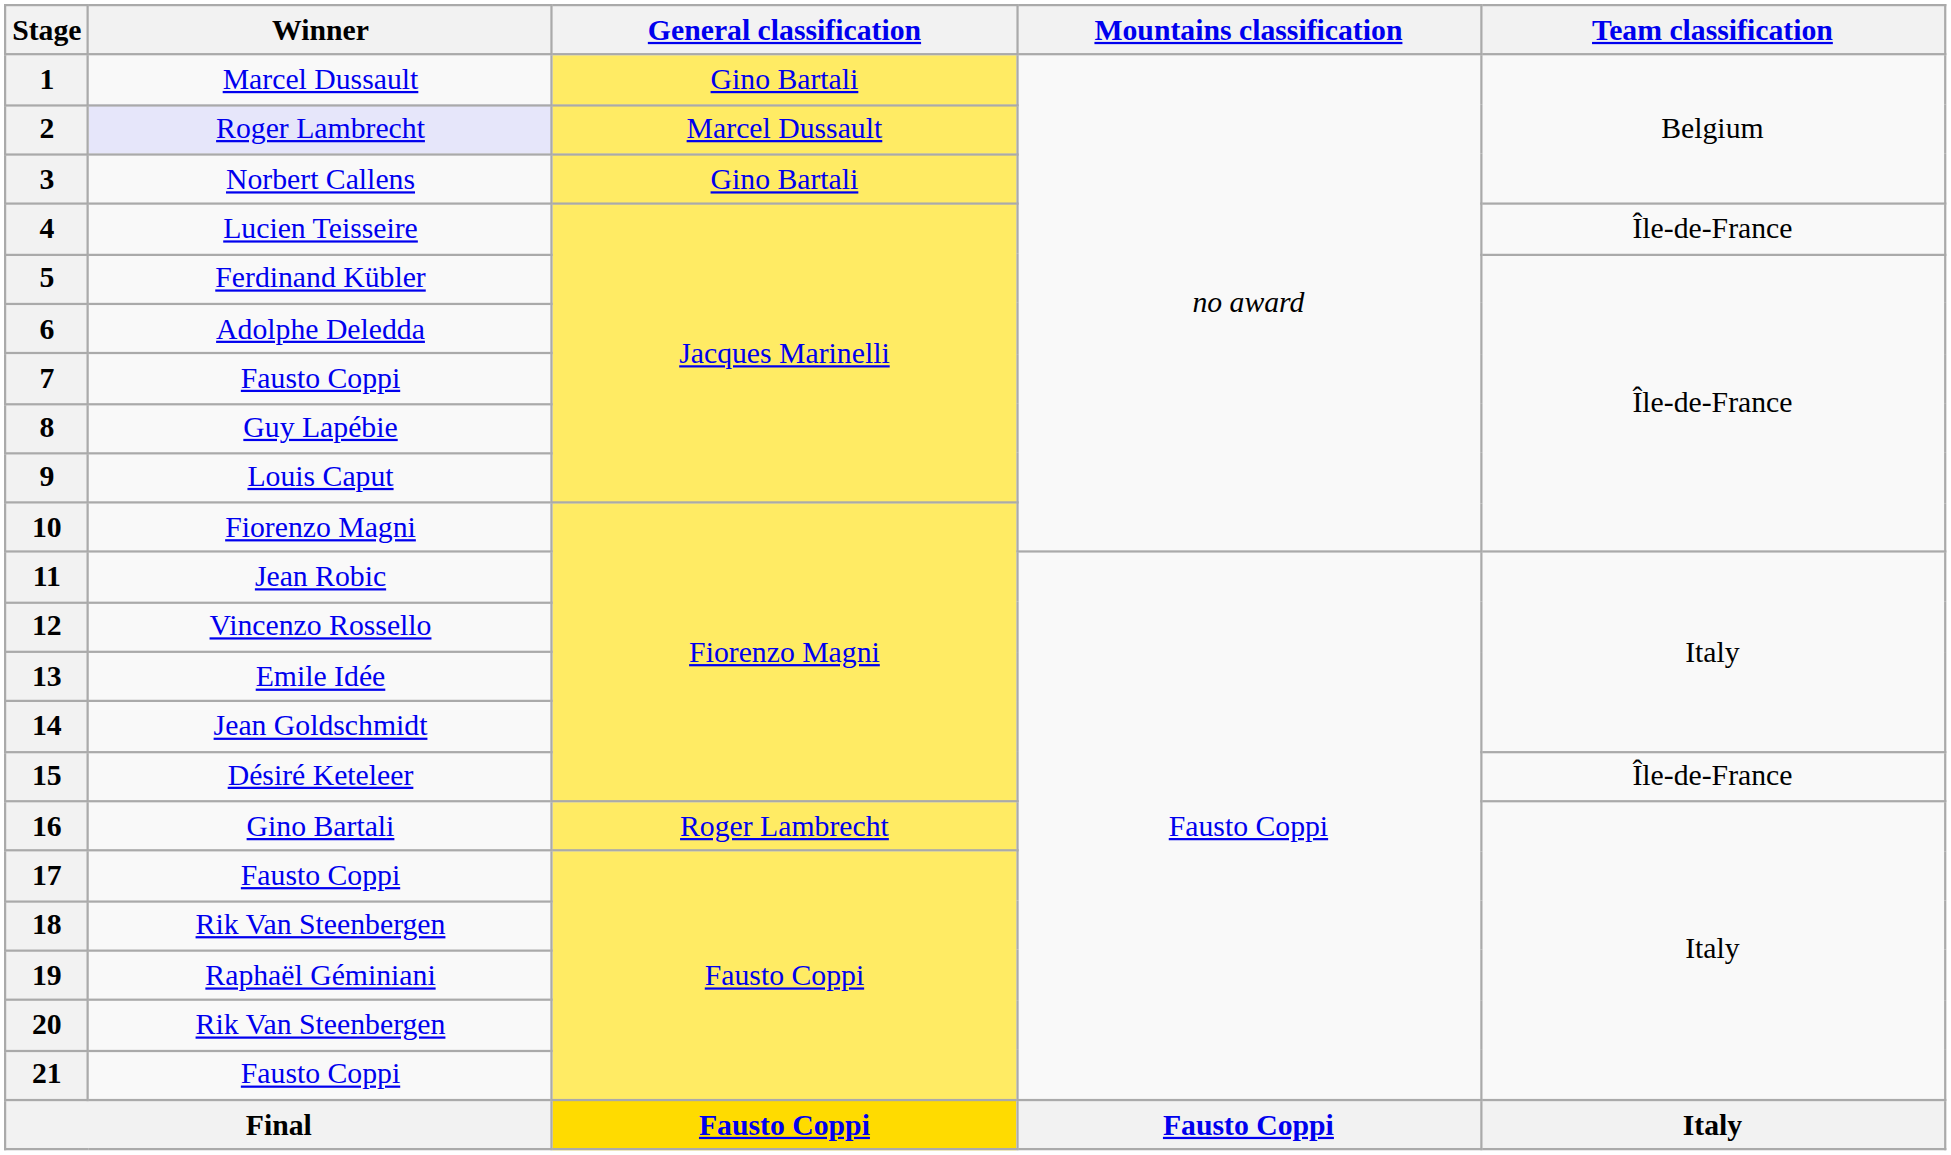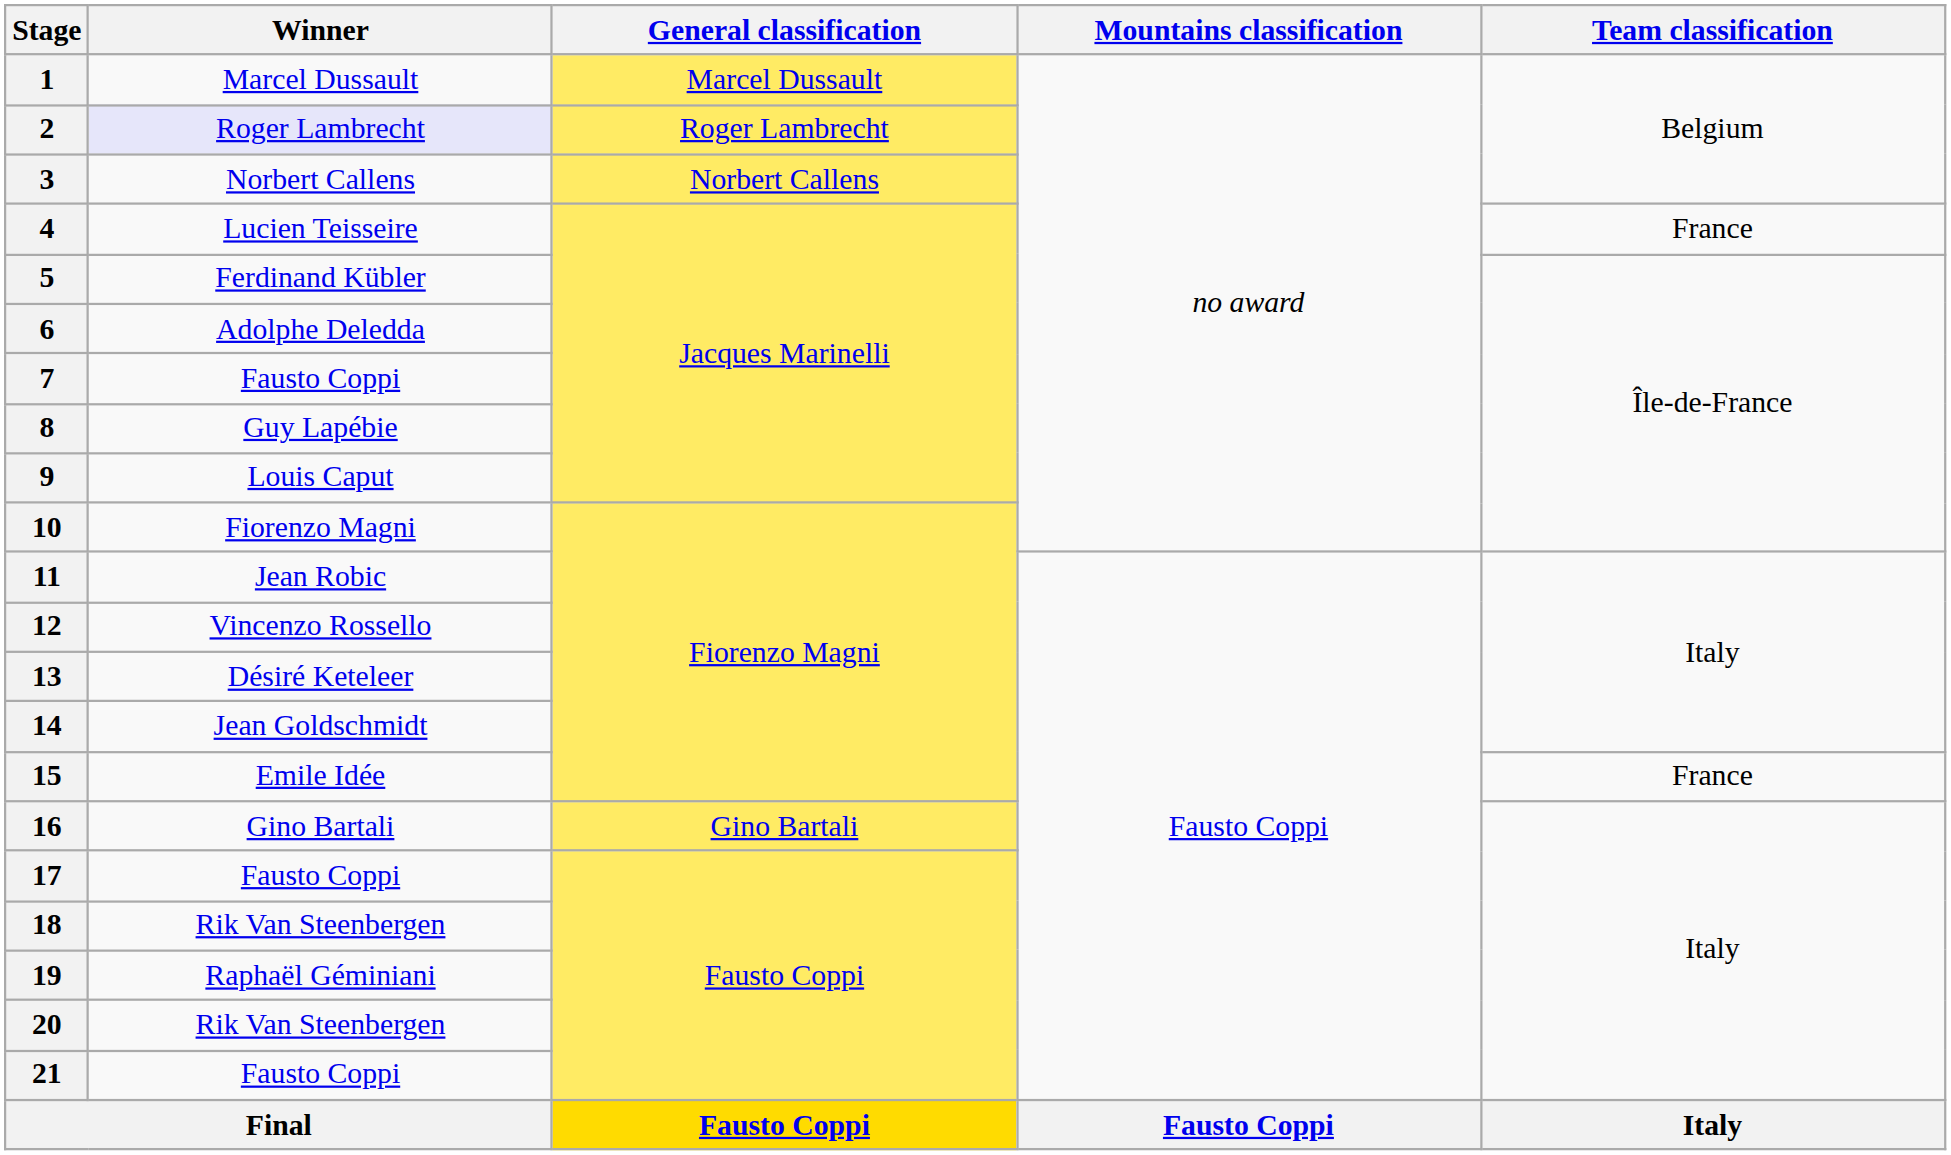 <table class="wikitable" style="text-align:center; font-size:smaller; clear:both;">
 <tr>
 <th scope="col" style="width:1%;">Stage</th>
 <th scope="col" style="width:24%;">Winner</th>
 <th scope="col" style="width:24%;"><a href='#'>General classification</a><br></th>
 <th scope="col" style="width:24%;"><a href='#'>Mountains classification</a></th>
 <th scope="col" style="width:24%;"><a href='#'>Team classification</a></th>
 </tr>
 <tr>
 <th scope="row">1</th>
 <td><a href='#'>Marcel Dussault</a></td>
-<td style="background:#FFEB64;"><a href='#'>Gino Bartali</a></td>
+<td style="background:#FFEB64;"><a href='#'>Marcel Dussault</a></td>
 <td rowspan="10"><em>no award</em></td>
 <td rowspan="3">Belgium</td>
 </tr>
 <tr>
 <th scope="row">2</th>
 <td style="background: lavender;"><a href='#'>Roger Lambrecht</a></td>
-<td style="background:#FFEB64;"><a href='#'>Marcel Dussault</a></td>
+<td style="background:#FFEB64;"><a href='#'>Roger Lambrecht</a></td>
 </tr>
 <tr>
 <th scope="row">3</th>
 <td><a href='#'>Norbert Callens</a></td>
-<td style="background:#FFEB64;"><a href='#'>Gino Bartali</a></td>
+<td style="background:#FFEB64;"><a href='#'>Norbert Callens</a></td>
 </tr>
 <tr>
 <th scope="row">4</th>
 <td><a href='#'>Lucien Teisseire</a></td>
 <td style="background:#FFEB64;" rowspan="6"><a href='#'>Jacques Marinelli</a></td>
-<td>Île-de-France</td>
+<td>France</td>
 </tr>
 <tr>
 <th scope="row">5</th>
 <td><a href='#'>Ferdinand Kübler</a></td>
 <td rowspan="6">Île-de-France</td>
 </tr>
 <tr>
 <th scope="row">6</th>
 <td><a href='#'>Adolphe Deledda</a></td>
 </tr>
 <tr>
 <th scope="row">7</th>
 <td><a href='#'>Fausto Coppi</a></td>
 </tr>
 <tr>
 <th scope="row">8</th>
 <td><a href='#'>Guy Lapébie</a></td>
 </tr>
 <tr>
 <th scope="row">9</th>
 <td><a href='#'>Louis Caput</a></td>
 </tr>
 <tr>
 <th scope="row">10</th>
 <td><a href='#'>Fiorenzo Magni</a></td>
 <td style="background:#FFEB64;" rowspan="6"><a href='#'>Fiorenzo Magni</a></td>
 </tr>
 <tr>
 <th scope="row">11</th>
 <td><a href='#'>Jean Robic</a></td>
 <td rowspan="11"><a href='#'>Fausto Coppi</a></td>
 <td rowspan="4">Italy</td>
 </tr>
 <tr>
 <th scope="row">12</th>
 <td><a href='#'>Vincenzo Rossello</a></td>
 </tr>
 <tr>
 <th scope="row">13</th>
-<td><a href='#'>Emile Idée</a></td>
+<td><a href='#'>Désiré Keteleer</a></td>
 </tr>
 <tr>
 <th scope="row">14</th>
 <td><a href='#'>Jean Goldschmidt</a></td>
 </tr>
 <tr>
 <th scope="row">15</th>
-<td><a href='#'>Désiré Keteleer</a></td>
-<td>Île-de-France</td>
+<td><a href='#'>Emile Idée</a></td>
+<td>France</td>
 </tr>
 <tr>
 <th scope="row">16</th>
 <td><a href='#'>Gino Bartali</a></td>
-<td style="background:#FFEB64;"><a href='#'>Roger Lambrecht</a></td>
+<td style="background:#FFEB64;"><a href='#'>Gino Bartali</a></td>
 <td rowspan="6">Italy</td>
 </tr>
 <tr>
 <th scope="row">17</th>
 <td><a href='#'>Fausto Coppi</a></td>
 <td style="background:#FFEB64;" rowspan="5"><a href='#'>Fausto Coppi</a></td>
 </tr>
 <tr>
 <th scope="row">18</th>
 <td><a href='#'>Rik Van Steenbergen</a></td>
 </tr>
 <tr>
 <th scope="row">19</th>
 <td><a href='#'>Raphaël Géminiani</a></td>
 </tr>
 <tr>
 <th scope="row">20</th>
 <td><a href='#'>Rik Van Steenbergen</a></td>
 </tr>
 <tr>
 <th scope="row">21</th>
 <td><a href='#'>Fausto Coppi</a></td>
 </tr>
 <tr>
 <th colspan="2">Final</th>
 <th style="background:#FFDB00;"><a href='#'>Fausto Coppi</a></th>
 <th><a href='#'>Fausto Coppi</a></th>
 <th>Italy</th>
 </tr>
 </table>
